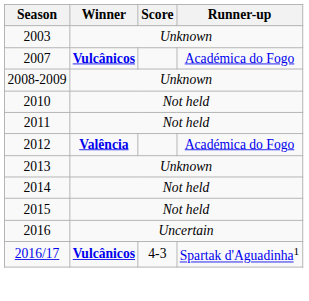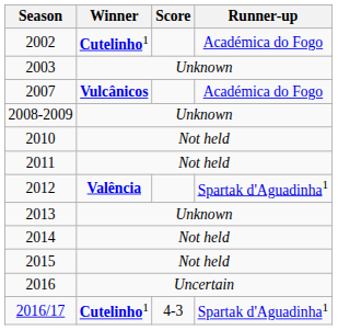 <table class="wikitable" style="text-align: center; font-size:100%">
 <tr>
 <th>Season</th>
 <th>Winner</th>
 <th>Score</th>
 <th>Runner-up</th>
+</tr>
+<tr>
+<td>2002</td>
+<td><strong><a href='#'>Cutelinho</a></strong><sup>1</sup></td>
+<td></td>
+<td><a href='#'>Académica do Fogo</a></td>
 </tr>
 <tr>
 <td>2003</td>
 <td colspan=3><em>Unknown</em></td>
 </tr>
 <tr>
 <td>2007</td>
 <td><strong><a href='#'>Vulcânicos</a></strong></td>
 <td></td>
 <td><a href='#'>Académica do Fogo</a></td>
 </tr>
 <tr>
 <td>2008-2009</td>
 <td colspan=3><em>Unknown</em></td>
 </tr>
 <tr>
 <td>2010</td>
 <td colspan=3><em>Not held</em></td>
 </tr>
 <tr>
 <td>2011</td>
 <td colspan=3><em>Not held</em></td>
 </tr>
 <tr>
 <td>2012</td>
 <td><strong><a href='#'>Valência</a></strong></td>
 <td></td>
-<td><a href='#'>Académica do Fogo</a></td>
+<td><a href='#'>Spartak d'Aguadinha</a><sup>1</sup></td>
 </tr>
 <tr>
 <td>2013</td>
 <td colspan=3><em>Unknown</em></td>
 </tr>
 <tr>
 <td>2014</td>
 <td colspan=3><em>Not held</em></td>
 </tr>
 <tr>
 <td>2015</td>
 <td colspan=3><em>Not held</em></td>
 </tr>
 <tr>
 <td>2016</td>
 <td colspan=3><em>Uncertain</em></td>
 </tr>
 <tr>
 <td><a href='#'>2016/17</a></td>
-<td><strong><a href='#'>Vulcânicos</a></strong></td>
+<td><strong><a href='#'>Cutelinho</a></strong><sup>1</sup></td>
 <td>4-3</td>
 <td><a href='#'>Spartak d'Aguadinha</a><sup>1</sup></td>
 </tr>
 </table>
